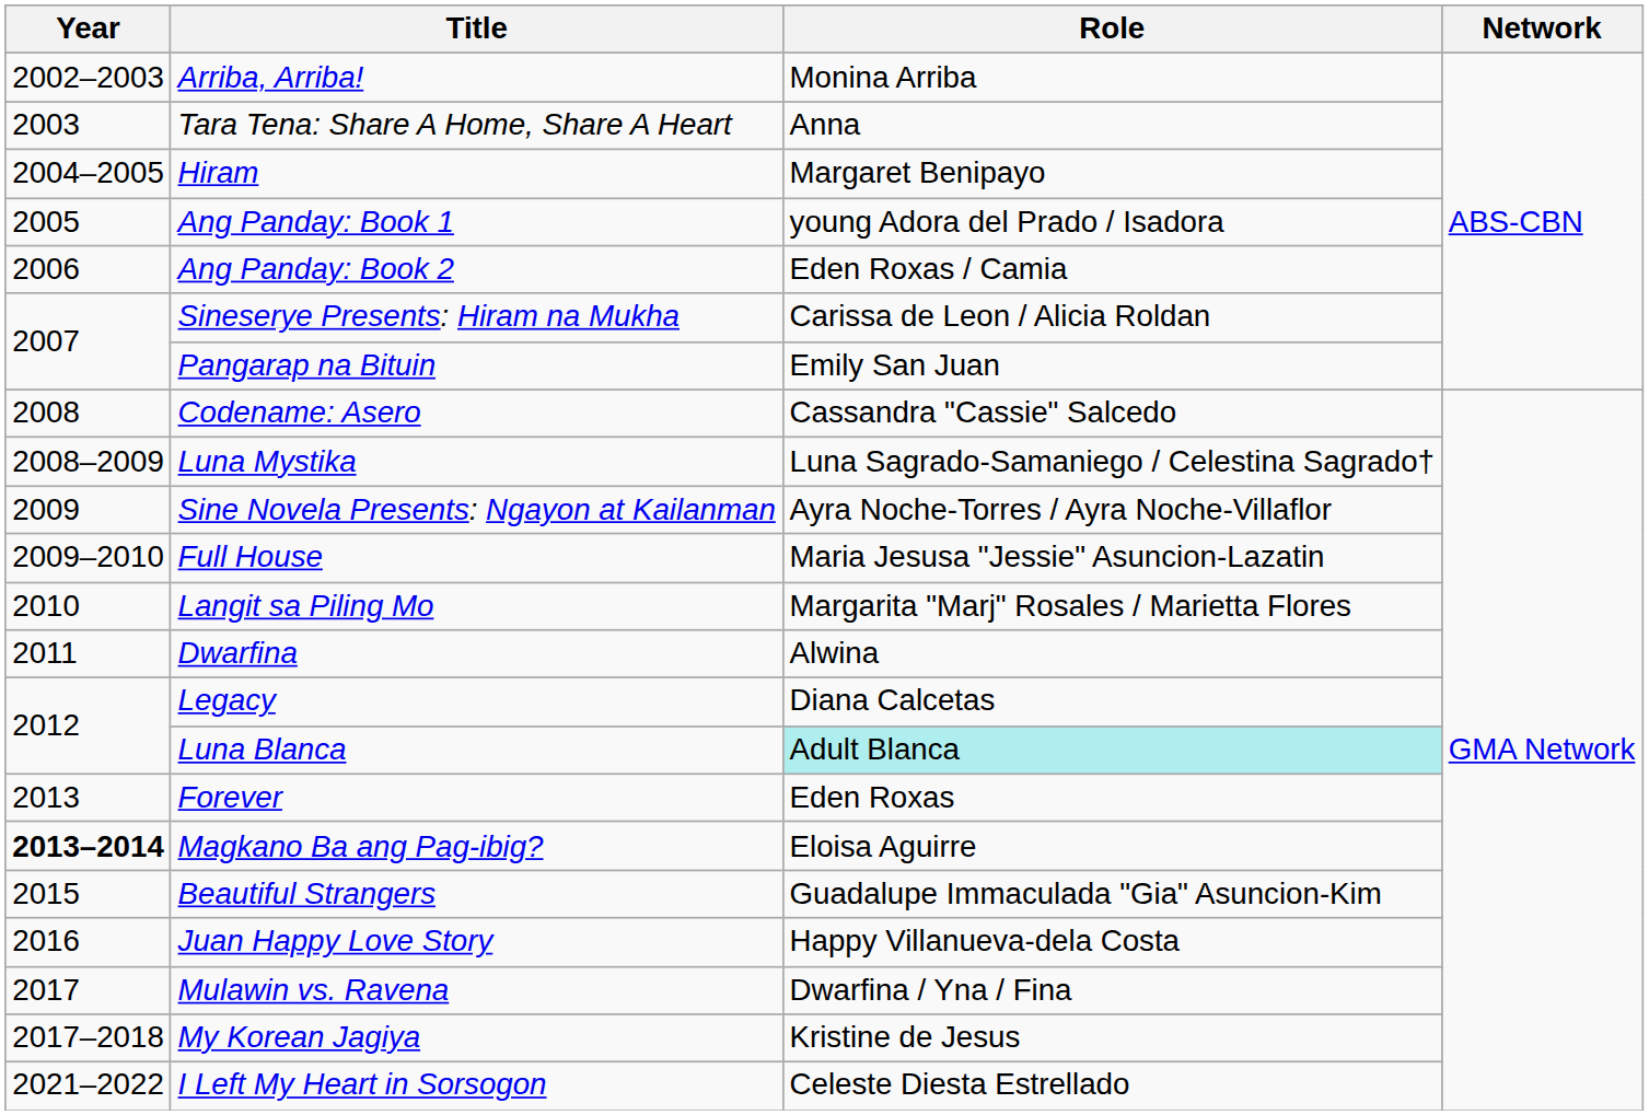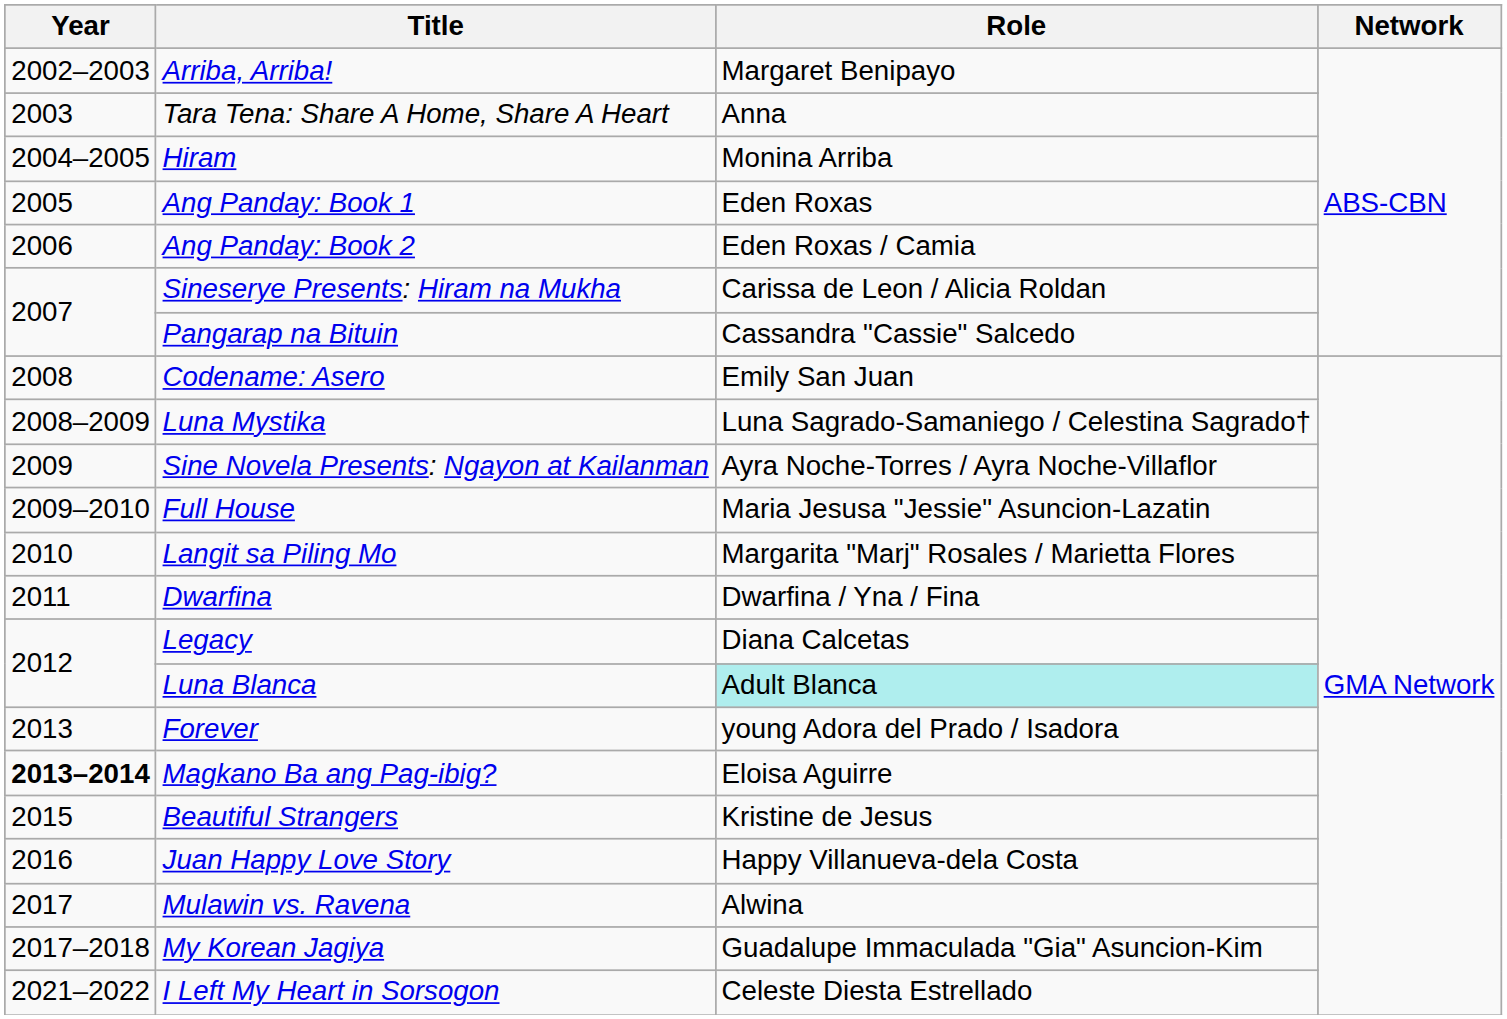 <table class="wikitable ">
 <tr>
 <th>Year</th>
 <th>Title</th>
 <th>Role</th>
 <th>Network</th>
 </tr>
 <tr>
 <td>2002–2003</td>
 <td><em><a href='#'>Arriba, Arriba!</a></em></td>
-<td>Monina Arriba</td>
+<td>Margaret Benipayo</td>
 <td rowspan="7"><a href='#'>ABS-CBN</a></td>
 </tr>
 <tr>
 <td>2003</td>
 <td><em>Tara Tena: Share A Home, Share A Heart</em></td>
 <td>Anna</td>
 </tr>
 <tr>
 <td>2004–2005</td>
 <td><em><a href='#'>Hiram</a></em></td>
-<td>Margaret Benipayo</td>
+<td>Monina Arriba</td>
 </tr>
 <tr>
 <td>2005</td>
 <td><em><a href='#'>Ang Panday: Book 1</a></em></td>
-<td>young Adora del Prado / Isadora</td>
+<td>Eden Roxas</td>
 </tr>
 <tr>
 <td>2006</td>
 <td><em><a href='#'>Ang Panday: Book 2</a></em></td>
 <td>Eden Roxas / Camia</td>
 </tr>
 <tr>
 <td rowspan="2">2007</td>
 <td><em><a href='#'>Sineserye Presents</a>: <a href='#'>Hiram na Mukha</a></em></td>
 <td>Carissa de Leon / Alicia Roldan</td>
 </tr>
 <tr>
 <td><em><a href='#'>Pangarap na Bituin</a></em></td>
-<td>Emily San Juan</td>
+<td>Cassandra "Cassie" Salcedo</td>
 </tr>
 <tr>
 <td>2008</td>
 <td><em><a href='#'>Codename: Asero</a></em></td>
-<td>Cassandra "Cassie" Salcedo</td>
+<td>Emily San Juan</td>
 <td rowspan="15"><a href='#'>GMA Network</a></td>
 </tr>
 <tr>
 <td>2008–2009</td>
 <td><em><a href='#'>Luna Mystika</a></em></td>
 <td>Luna Sagrado-Samaniego / Celestina Sagrado†</td>
 </tr>
 <tr>
 <td>2009</td>
 <td><em><a href='#'>Sine Novela Presents</a>: <a href='#'>Ngayon at Kailanman</a></em></td>
 <td>Ayra Noche-Torres / Ayra Noche-Villaflor</td>
 </tr>
 <tr>
 <td>2009–2010</td>
 <td><em><a href='#'>Full House</a></em></td>
 <td>Maria Jesusa "Jessie" Asuncion-Lazatin</td>
 </tr>
 <tr>
 <td>2010</td>
 <td><em><a href='#'>Langit sa Piling Mo</a></em></td>
 <td>Margarita "Marj" Rosales / Marietta Flores</td>
 </tr>
 <tr>
 <td>2011</td>
 <td><em><a href='#'>Dwarfina</a></em></td>
-<td>Alwina</td>
+<td>Dwarfina / Yna / Fina</td>
 </tr>
 <tr>
 <td rowspan="2">2012</td>
 <td><em><a href='#'>Legacy</a></em></td>
 <td>Diana Calcetas</td>
 </tr>
 <tr>
 <td><em><a href='#'>Luna Blanca</a></em></td>
 <td style="background: paleturquoise;">Adult Blanca</td>
 </tr>
 <tr>
 <td>2013</td>
 <td><em><a href='#'>Forever</a></em></td>
-<td>Eden Roxas</td>
+<td>young Adora del Prado / Isadora</td>
 </tr>
 <tr>
 <td><strong>2013–2014</strong></td>
 <td><em><a href='#'>Magkano Ba ang Pag-ibig?</a></em></td>
 <td>Eloisa Aguirre</td>
 </tr>
 <tr>
 <td>2015</td>
 <td><em><a href='#'>Beautiful Strangers</a></em></td>
-<td>Guadalupe Immaculada "Gia" Asuncion-Kim</td>
+<td>Kristine de Jesus</td>
 </tr>
 <tr>
 <td>2016</td>
 <td><em><a href='#'>Juan Happy Love Story</a></em></td>
 <td>Happy Villanueva-dela Costa</td>
 </tr>
 <tr>
 <td>2017</td>
 <td><em><a href='#'>Mulawin vs. Ravena</a></em></td>
-<td>Dwarfina / Yna / Fina</td>
+<td>Alwina</td>
 </tr>
 <tr>
 <td>2017–2018</td>
 <td><em><a href='#'>My Korean Jagiya</a></em></td>
-<td>Kristine de Jesus</td>
+<td>Guadalupe Immaculada "Gia" Asuncion-Kim</td>
 </tr>
 <tr>
 <td>2021–2022</td>
 <td><em><a href='#'>I Left My Heart in Sorsogon</a></em></td>
 <td>Celeste Diesta Estrellado</td>
 </tr>
 </table>
